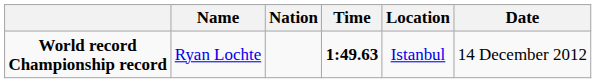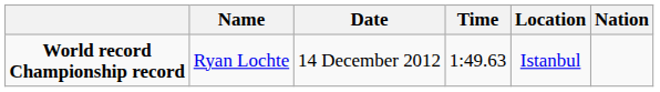 <table class=wikitable style=text-align:center>
 <tr>
 <th></th>
 <th>Name</th>
-<th>Nation</th>
+<th>Date</th>
 <th>Time</th>
 <th>Location</th>
-<th>Date</th>
+<th>Nation</th>
 </tr>
 <tr>
 <td><strong>World record<br>Championship record</strong></td>
 <td align=left><a href='#'>Ryan Lochte</a></td>
+<td>14 December 2012</td>
+<td align=left>1:49.63</td>
+<td><a href='#'>Istanbul</a></td>
 <td align=left></td>
-<td align=left><strong>1:49.63</strong></td>
-<td><a href='#'>Istanbul</a></td>
-<td>14 December 2012</td>
 </tr>
 </table>
